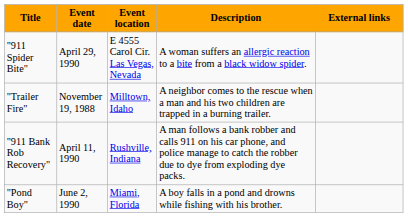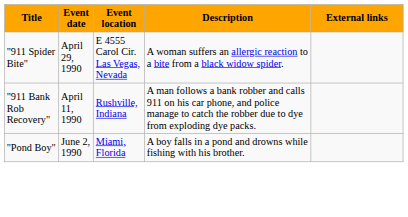 <table class="wikitable" style="width: 100%;">
 <tr>
 <th style="background: #FFA500; color: #000000; width: 10%;">Title</th>
 <th style="background: #FFA500; color: #000000; width: 7%;">Event date</th>
 <th style="background: #FFA500; color: #000000; width: 7%;">Event location</th>
 <th style="background: #FFA500; color: #000000; width: 36%;">Description</th>
 <th style="background: #FFA500; color: #000000; width: 20%;">External links</th>
 </tr>
 <tr>
 <td>"911 Spider Bite"</td>
 <td>April 29, 1990</td>
 <td>E 4555 Carol Cir.<br><a href='#'>Las Vegas, Nevada</a></td>
 <td>A woman suffers an <a href='#'>allergic reaction</a> to a <a href='#'>bite</a> from a <a href='#'>black widow spider</a>.</td>
-<td></td>
-</tr>
-<tr>
-<td>"Trailer Fire"</td>
-<td>November 19, 1988</td>
-<td><a href='#'>Milltown, Idaho</a></td>
-<td>A neighbor comes to the rescue when a man and his two children are trapped in a burning trailer.</td>
 <td></td>
 </tr>
 <tr>
 <td>"911 Bank Rob Recovery"</td>
 <td>April 11, 1990</td>
 <td><a href='#'>Rushville, Indiana</a></td>
 <td>A man follows a bank robber and calls 911 on his car phone, and police manage to catch the robber due to dye from exploding dye packs.</td>
 <td></td>
 </tr>
 <tr>
 <td>"Pond Boy"</td>
 <td>June 2, 1990</td>
 <td><a href='#'>Miami, Florida</a></td>
 <td>A boy falls in a pond and drowns while fishing with his brother.</td>
 <td></td>
 </tr>
 </table>
